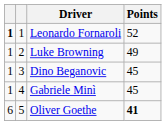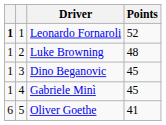 <table class="wikitable" style="font-size: 85%;">
 <tr>
 <th></th>
 <th></th>
 <th>Driver</th>
 <th>Points</th>
 </tr>
 <tr>
 <td align="left"><strong> 1</strong></td>
 <td align="center">1</td>
 <td> <a href='#'>Leonardo Fornaroli</a></td>
 <td>52</td>
 </tr>
 <tr>
 <td align="left"> 1</td>
 <td align="center">2</td>
 <td> <a href='#'>Luke Browning</a></td>
-<td>49</td>
+<td>48</td>
 </tr>
 <tr>
 <td align="left"> 1</td>
 <td align="center">3</td>
 <td> <a href='#'>Dino Beganovic</a></td>
 <td>45</td>
 </tr>
 <tr>
 <td align="left"> 1</td>
 <td align="center">4</td>
 <td> <a href='#'>Gabriele Minì</a></td>
 <td>45</td>
 </tr>
 <tr>
 <td align="left"> 6</td>
 <td align="center">5</td>
 <td> <a href='#'>Oliver Goethe</a></td>
-<td><strong>41</strong></td>
+<td>41</td>
 </tr>
 </table>
